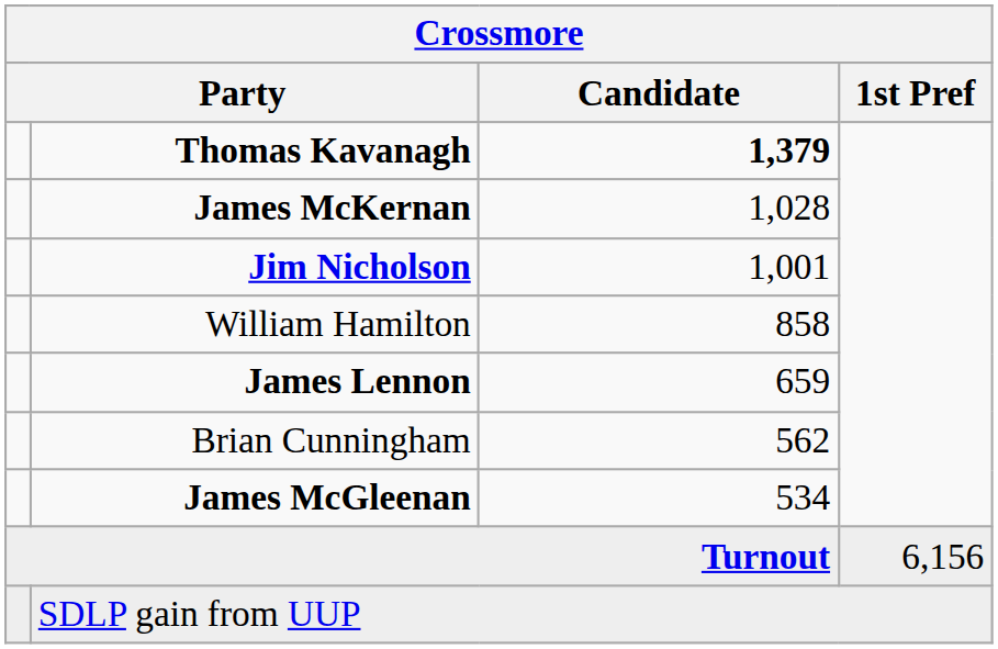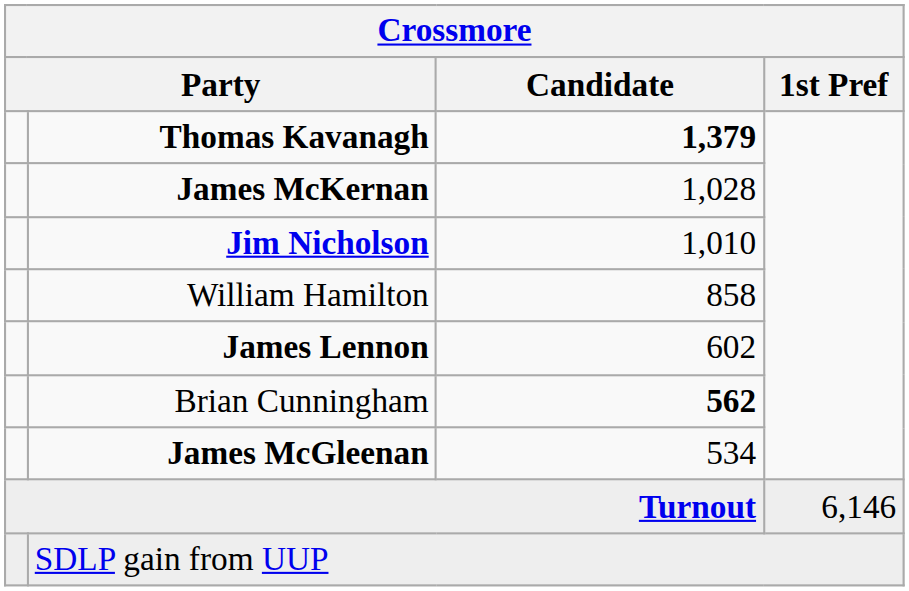 <table class="wikitable">
 <tr>
 <th colspan="4" align="center"><a href='#'>Crossmore</a></th>
 </tr>
 <tr>
 <th colspan="2" align="center" width=200>Party</th>
 <th width=150>Candidate</th>
 <th width=60>1st Pref</th>
 </tr>
 <tr>
 <td></td>
 <td align="right"><strong>Thomas Kavanagh</strong></td>
 <td align="right"><strong>1,379</strong></td>
 </tr>
 <tr>
 <td></td>
 <td align="right"><strong>James McKernan</strong></td>
 <td align="right">1,028</td>
 </tr>
 <tr>
 <td></td>
 <td align="right"><strong><a href='#'>Jim Nicholson</a></strong></td>
-<td align="right">1,001</td>
+<td align="right">1,010</td>
 </tr>
 <tr>
 <td></td>
 <td align="right">William Hamilton</td>
 <td align="right">858</td>
 </tr>
 <tr>
 <td></td>
 <td align="right"><strong>James Lennon</strong></td>
-<td align="right">659</td>
+<td align="right">602</td>
 </tr>
 <tr>
 <td></td>
 <td align="right">Brian Cunningham</td>
-<td align="right">562</td>
+<td align="right"><strong>562</strong></td>
 </tr>
 <tr>
 <td></td>
 <td align="right"><strong>James McGleenan</strong></td>
 <td align="right">534</td>
 </tr>
 <tr bgcolor="EEEEEE">
 <td colspan=3 align="right"><strong><a href='#'>Turnout</a></strong></td>
-<td align="right">6,156</td>
+<td align="right">6,146</td>
 </tr>
 <tr bgcolor="EEEEEE">
 <td bgcolor=></td>
 <td colspan=3 bgcolor="EEEEEE"><a href='#'>SDLP</a> gain from <a href='#'>UUP</a></td>
 </tr>
 </table>
